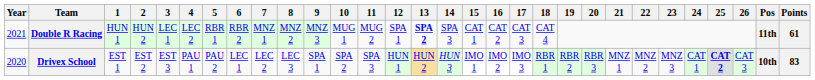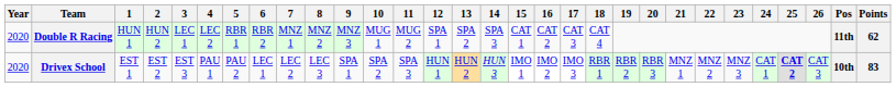 <table class="wikitable" style="text-align:center; font-size:85%">
 <tr>
 <th>Year</th>
 <th>Team</th>
 <th>1</th>
 <th>2</th>
 <th>3</th>
 <th>4</th>
 <th>5</th>
 <th>6</th>
 <th>7</th>
 <th>8</th>
 <th>9</th>
 <th>10</th>
 <th>11</th>
 <th>12</th>
 <th>13</th>
 <th>14</th>
 <th>15</th>
 <th>16</th>
 <th>17</th>
 <th>18</th>
 <th>19</th>
 <th>20</th>
 <th>21</th>
 <th>22</th>
 <th>23</th>
 <th>24</th>
 <th>25</th>
 <th>26</th>
 <th>Pos</th>
 <th>Points</th>
 </tr>
 <tr>
-<td><a href='#'>2021</a></td>
+<td><a href='#'>2020</a></td>
 <th nowrap><a href='#'>Double R Racing</a></th>
 <td style="background:#DFFFDF"><a href='#'>HUN<br>1</a><br></td>
 <td style="background:#DFFFDF"><a href='#'>HUN<br>2</a><br></td>
 <td style="background:#DFFFDF"><a href='#'>LEC<br>1</a><br></td>
 <td style="background:#DFFFDF"><a href='#'>LEC<br>2</a><br></td>
 <td style="background:#DFFFDF"><a href='#'>RBR<br>1</a><br></td>
 <td style="background:#DFFFDF"><a href='#'>RBR<br>2</a><br></td>
 <td style="background:#DFFFDF"><a href='#'>MNZ<br>1</a><br></td>
 <td style="background:#DFFFDF"><a href='#'>MNZ<br>2</a><br></td>
 <td style="background:#DFFFDF"><a href='#'>MNZ<br>3</a><br></td>
 <td style="background:#"><a href='#'>MUG<br>1</a></td>
 <td style="background:#"><a href='#'>MUG<br>2</a></td>
 <td style="background:#"><a href='#'>SPA<br>1</a></td>
-<td style="background:#"><strong><a href='#'>SPA<br>2</a></strong></td>
+<td style="background:#"><a href='#'>SPA<br>2</a></td>
 <td style="background:#"><a href='#'>SPA<br>3</a></td>
 <td style="background:#"><a href='#'>CAT<br>1</a></td>
 <td style="background:#"><a href='#'>CAT<br>2</a></td>
 <td style="background:#"><a href='#'>CAT<br>3</a></td>
 <td style="background:#"><a href='#'>CAT<br>4</a></td>
 <td colspan=8></td>
 <th>11th</th>
-<th>61</th>
+<th>62</th>
 </tr>
 <tr>
 <td><a href='#'>2020</a></td>
 <th nowrap><a href='#'>Drivex School</a></th>
 <td style="background:#;"><a href='#'>EST<br>1</a></td>
 <td style="background:#;"><a href='#'>EST<br>2</a></td>
 <td style="background:#;"><a href='#'>EST<br>3</a></td>
 <td style="background:#;"><a href='#'>PAU<br>1</a></td>
 <td style="background:#;"><a href='#'>PAU<br>2</a></td>
 <td style="background:#;"><a href='#'>LEC<br>1</a></td>
 <td style="background:#;"><a href='#'>LEC<br>2</a></td>
 <td style="background:#;"><a href='#'>LEC<br>3</a></td>
 <td style="background:#;"><a href='#'>SPA<br>1</a></td>
 <td style="background:#;"><a href='#'>SPA<br>2</a></td>
 <td style="background:#;"><a href='#'>SPA<br>3</a></td>
 <td style="background:#DFFFDF;"><a href='#'>HUN<br>1</a><br></td>
 <td style="background:#FFDF9F;"><a href='#'>HUN<br>2</a><br></td>
 <td style="background:#DFFFDF;"><em><a href='#'>HUN<br>3</a></em><br></td>
 <td style="background:#FFFFFF;"><a href='#'>IMO<br>1</a><br></td>
 <td style="background:#FFFFFF;"><a href='#'>IMO<br>2</a><br></td>
 <td style="background:#FFFFFF;"><a href='#'>IMO<br>3</a><br></td>
 <td style="background:#DFFFDF;"><a href='#'>RBR<br>1</a><br></td>
 <td style="background:#DFFFDF;"><a href='#'>RBR<br>2</a><br></td>
 <td style="background:#DFFFDF;"><a href='#'>RBR<br>3</a><br></td>
 <td style="background:#;"><a href='#'>MNZ<br>1</a></td>
 <td style="background:#;"><a href='#'>MNZ<br>2</a></td>
 <td style="background:#;"><a href='#'>MNZ<br>3</a></td>
 <td style="background:#DFFFDF;"><a href='#'>CAT<br>1</a><br></td>
 <td style="background:#DFDFDF;"><strong><a href='#'>CAT<br>2</a><br></strong></td>
 <td style="background:#DFFFDF;"><a href='#'>CAT<br>3</a><br></td>
 <th>10th</th>
 <th>83</th>
 </tr>
 </table>
